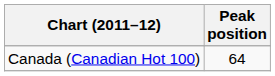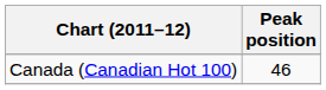 <table class="wikitable sortable">
 <tr>
 <th align="left">Chart (2011–12)</th>
 <th align="left">Peak<br>position</th>
 </tr>
 <tr>
 </tr>
 <tr>
 </tr>
 <tr>
 </tr>
 <tr>
 <td>Canada (<a href='#'>Canadian Hot 100</a>)</td>
-<td align="center">64</td>
+<td align="center">46</td>
 </tr>
 <tr>
 </tr>
 <tr>
 </tr>
 <tr>
 </tr>
 <tr>
 </tr>
 <tr>
 </tr>
 <tr>
 </tr>
 <tr>
 </tr>
 <tr>
 </tr>
 <tr>
 </tr>
 <tr>
 </tr>
 <tr>
 </tr>
 </table>
